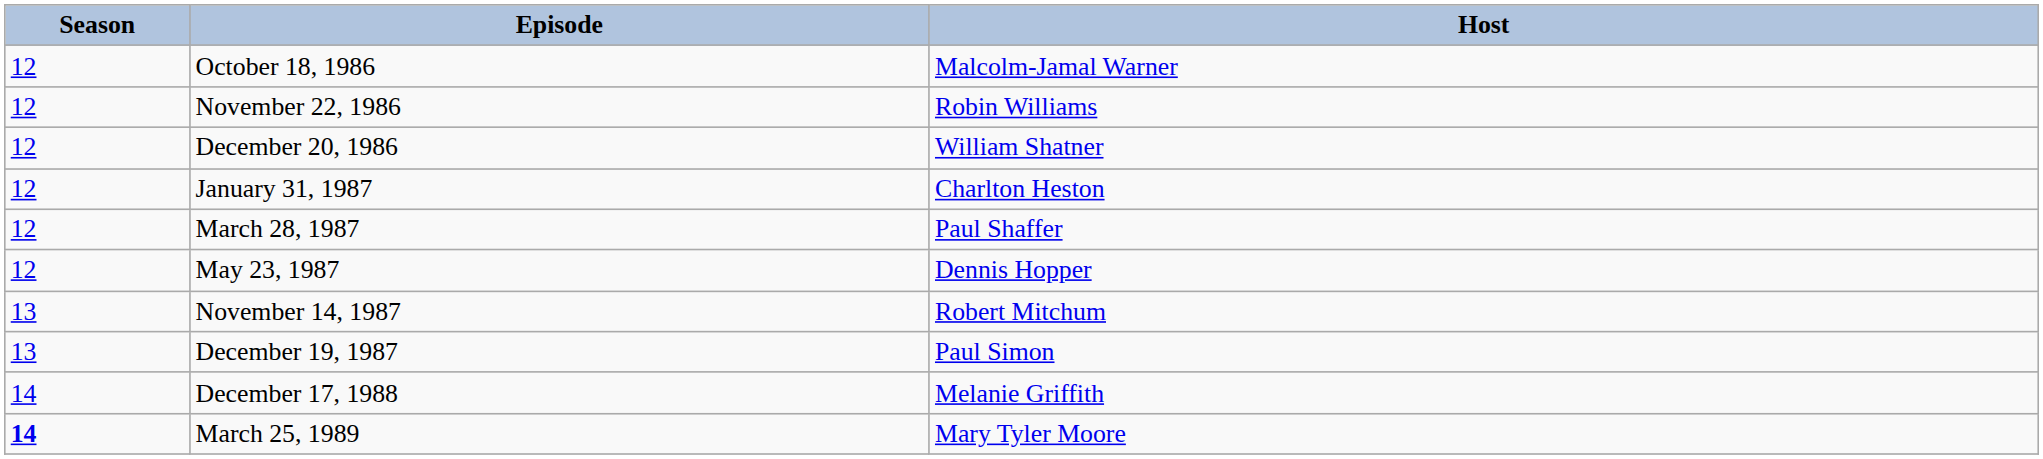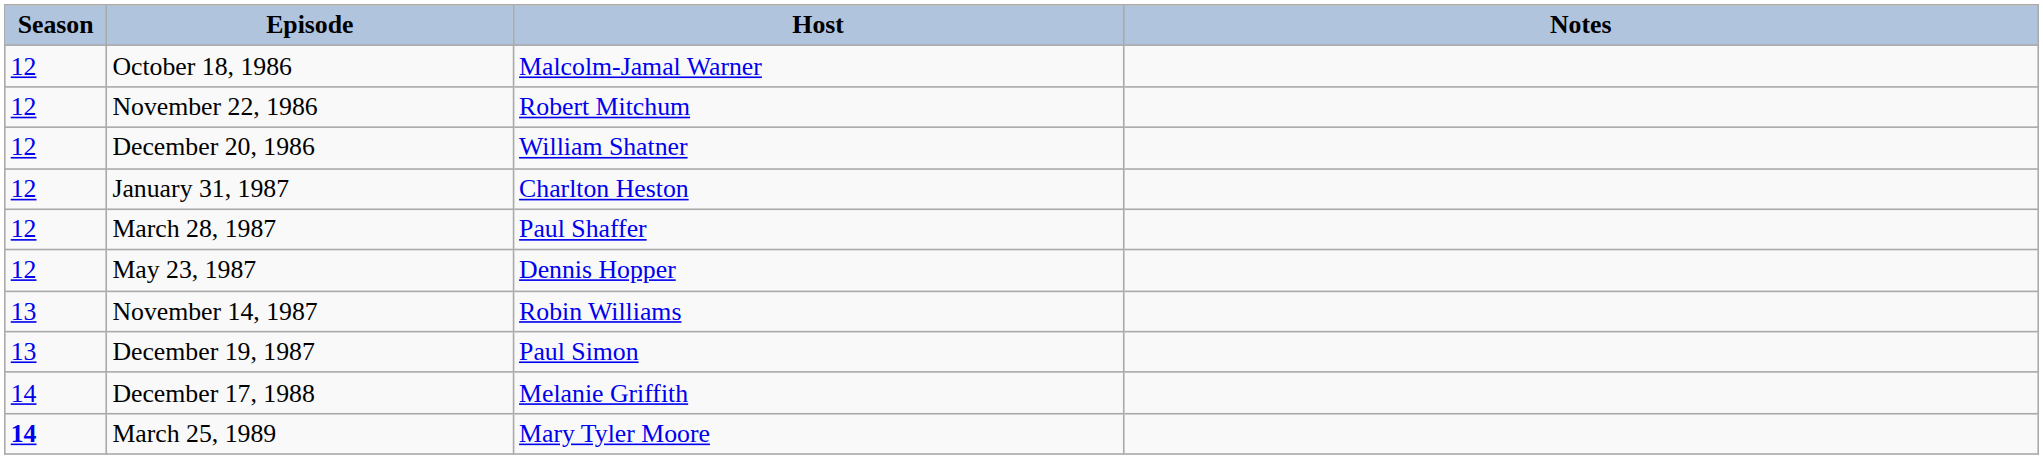 <table class="wikitable" style="width:100%;">
 <tr>
 <th style="background:#B0C4DE;" width="5%">Season</th>
 <th style="background:#B0C4DE;" width="20%">Episode</th>
 <th style="background:#B0C4DE;" width="30%">Host</th>
+<th style="background:#B0C4DE;" width="45%">Notes</th>
 </tr>
 <tr>
 <td><a href='#'>12</a></td>
 <td>October 18, 1986</td>
 <td><a href='#'>Malcolm-Jamal Warner</a></td>
+<td></td>
 </tr>
 <tr>
 <td><a href='#'>12</a></td>
 <td>November 22, 1986</td>
-<td><a href='#'>Robin Williams</a></td>
+<td><a href='#'>Robert Mitchum</a></td>
+<td></td>
 </tr>
 <tr>
 <td><a href='#'>12</a></td>
 <td>December 20, 1986</td>
 <td><a href='#'>William Shatner</a></td>
+<td></td>
 </tr>
 <tr>
 <td><a href='#'>12</a></td>
 <td>January 31, 1987</td>
 <td><a href='#'>Charlton Heston</a></td>
+<td></td>
 </tr>
 <tr>
 <td><a href='#'>12</a></td>
 <td>March 28, 1987</td>
 <td><a href='#'>Paul Shaffer</a></td>
+<td></td>
 </tr>
 <tr>
 <td><a href='#'>12</a></td>
 <td>May 23, 1987</td>
 <td><a href='#'>Dennis Hopper</a></td>
+<td></td>
 </tr>
 <tr>
 <td><a href='#'>13</a></td>
 <td>November 14, 1987</td>
-<td><a href='#'>Robert Mitchum</a></td>
+<td><a href='#'>Robin Williams</a></td>
+<td></td>
 </tr>
 <tr>
 <td><a href='#'>13</a></td>
 <td>December 19, 1987</td>
 <td><a href='#'>Paul Simon</a></td>
+<td></td>
 </tr>
 <tr>
 <td><a href='#'>14</a></td>
 <td>December 17, 1988</td>
 <td><a href='#'>Melanie Griffith</a></td>
+<td></td>
 </tr>
 <tr>
 <td><strong><a href='#'>14</a></strong></td>
 <td>March 25, 1989</td>
 <td><a href='#'>Mary Tyler Moore</a></td>
+<td></td>
 </tr>
 </table>
